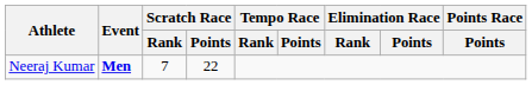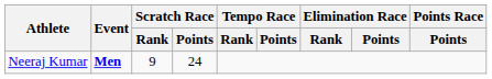 <table class="wikitable" style="font-size:90%;text-align:center;">
 <tr>
 <th rowspan=2>Athlete</th>
 <th rowspan=2>Event</th>
 <th colspan=2>Scratch Race</th>
 <th colspan=2>Tempo Race</th>
 <th colspan=2>Elimination Race</th>
 <th>Points Race</th>
 </tr>
 <tr>
 <th>Rank</th>
 <th>Points</th>
 <th>Rank</th>
 <th>Points</th>
 <th>Rank</th>
 <th>Points</th>
 <th>Points</th>
 </tr>
 <tr>
 <td align=left><a href='#'>Neeraj Kumar</a></td>
 <td align=left><strong><a href='#'>Men</a></strong></td>
-<td>7</td>
-<td>22</td>
+<td>9</td>
+<td>24</td>
 <td colspan=5></td>
 </tr>
 </table>
